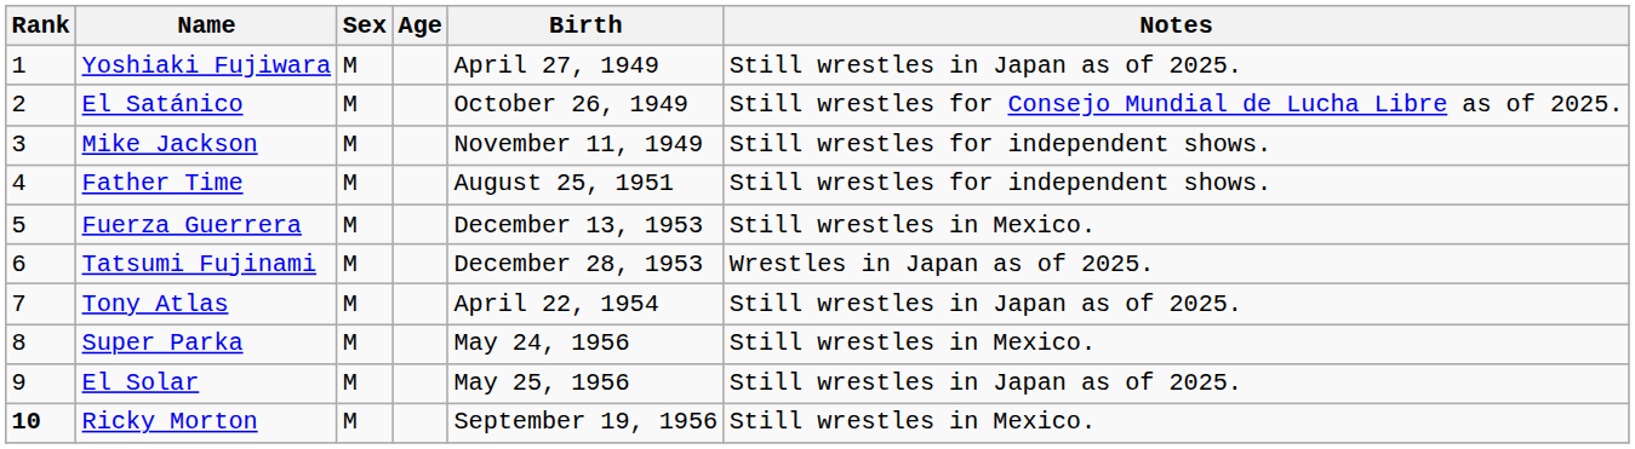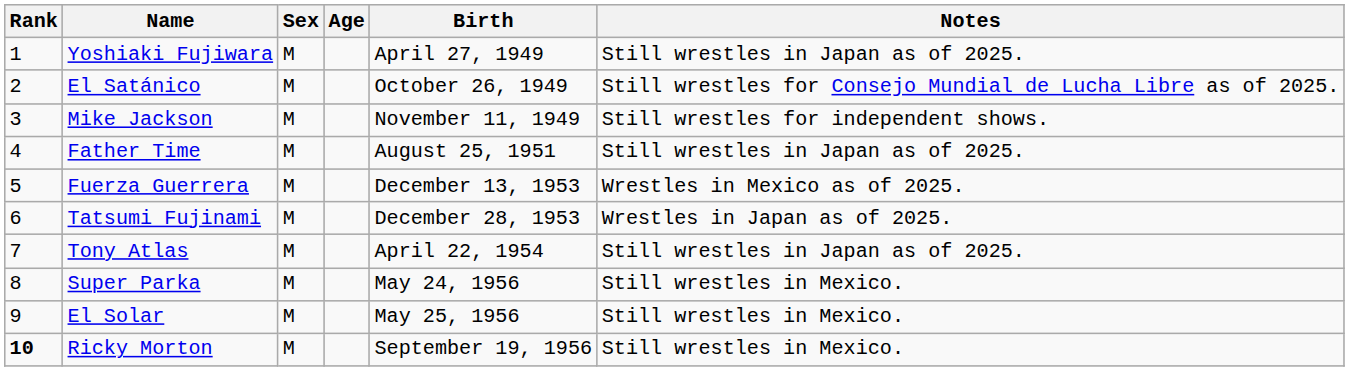 <table class="wikitable">
 <tr>
 <th>Rank</th>
 <th>Name</th>
 <th>Sex</th>
 <th>Age</th>
 <th>Birth</th>
 <th>Notes</th>
 </tr>
 <tr>
 <td>1</td>
 <td><a href='#'>Yoshiaki Fujiwara</a></td>
 <td>M</td>
 <td></td>
 <td>April 27, 1949</td>
 <td>Still wrestles in Japan as of 2025.</td>
 </tr>
 <tr>
 <td>2</td>
 <td><a href='#'>El Satánico</a></td>
 <td>M</td>
 <td></td>
 <td>October 26, 1949</td>
 <td>Still wrestles for <a href='#'>Consejo Mundial de Lucha Libre</a> as of 2025.</td>
 </tr>
 <tr>
 <td>3</td>
 <td><a href='#'>Mike Jackson</a></td>
 <td>M</td>
 <td></td>
 <td>November 11, 1949</td>
 <td>Still wrestles for independent shows.</td>
 </tr>
 <tr>
 <td>4</td>
 <td><a href='#'>Father Time</a></td>
 <td>M</td>
 <td></td>
 <td>August 25, 1951</td>
-<td>Still wrestles for independent shows.</td>
+<td>Still wrestles in Japan as of 2025.</td>
 </tr>
 <tr>
 <td>5</td>
 <td><a href='#'>Fuerza Guerrera</a></td>
 <td>M</td>
 <td></td>
 <td>December 13, 1953</td>
-<td>Still wrestles in Mexico.</td>
+<td>Wrestles in Mexico as of 2025.</td>
 </tr>
 <tr>
 <td>6</td>
 <td><a href='#'>Tatsumi Fujinami</a></td>
 <td>M</td>
 <td></td>
 <td>December 28, 1953</td>
 <td>Wrestles in Japan as of 2025.</td>
 </tr>
 <tr>
 <td>7</td>
 <td><a href='#'>Tony Atlas</a></td>
 <td>M</td>
 <td></td>
 <td>April 22, 1954</td>
 <td>Still wrestles in Japan as of 2025.</td>
 </tr>
 <tr>
 <td>8</td>
 <td><a href='#'>Super Parka</a></td>
 <td>M</td>
 <td></td>
 <td>May 24, 1956</td>
 <td>Still wrestles in Mexico.</td>
 </tr>
 <tr>
 <td>9</td>
 <td><a href='#'>El Solar</a></td>
 <td>M</td>
 <td></td>
 <td>May 25, 1956</td>
-<td>Still wrestles in Japan as of 2025.</td>
+<td>Still wrestles in Mexico.</td>
 </tr>
 <tr>
 <td><strong>10</strong></td>
 <td><a href='#'>Ricky Morton</a></td>
 <td>M</td>
 <td></td>
 <td>September 19, 1956</td>
 <td>Still wrestles in Mexico.</td>
 </tr>
 </table>
